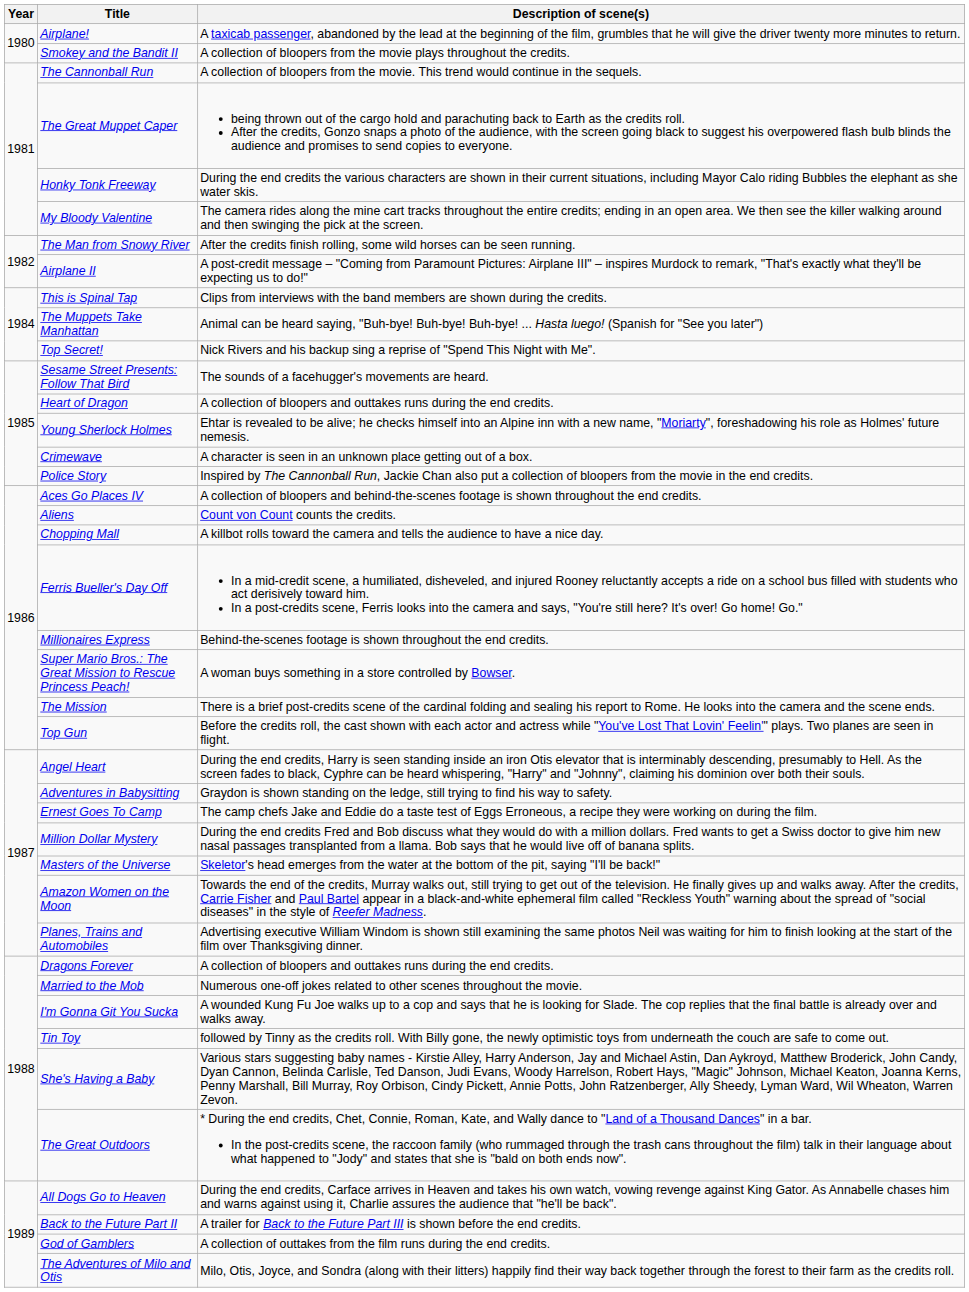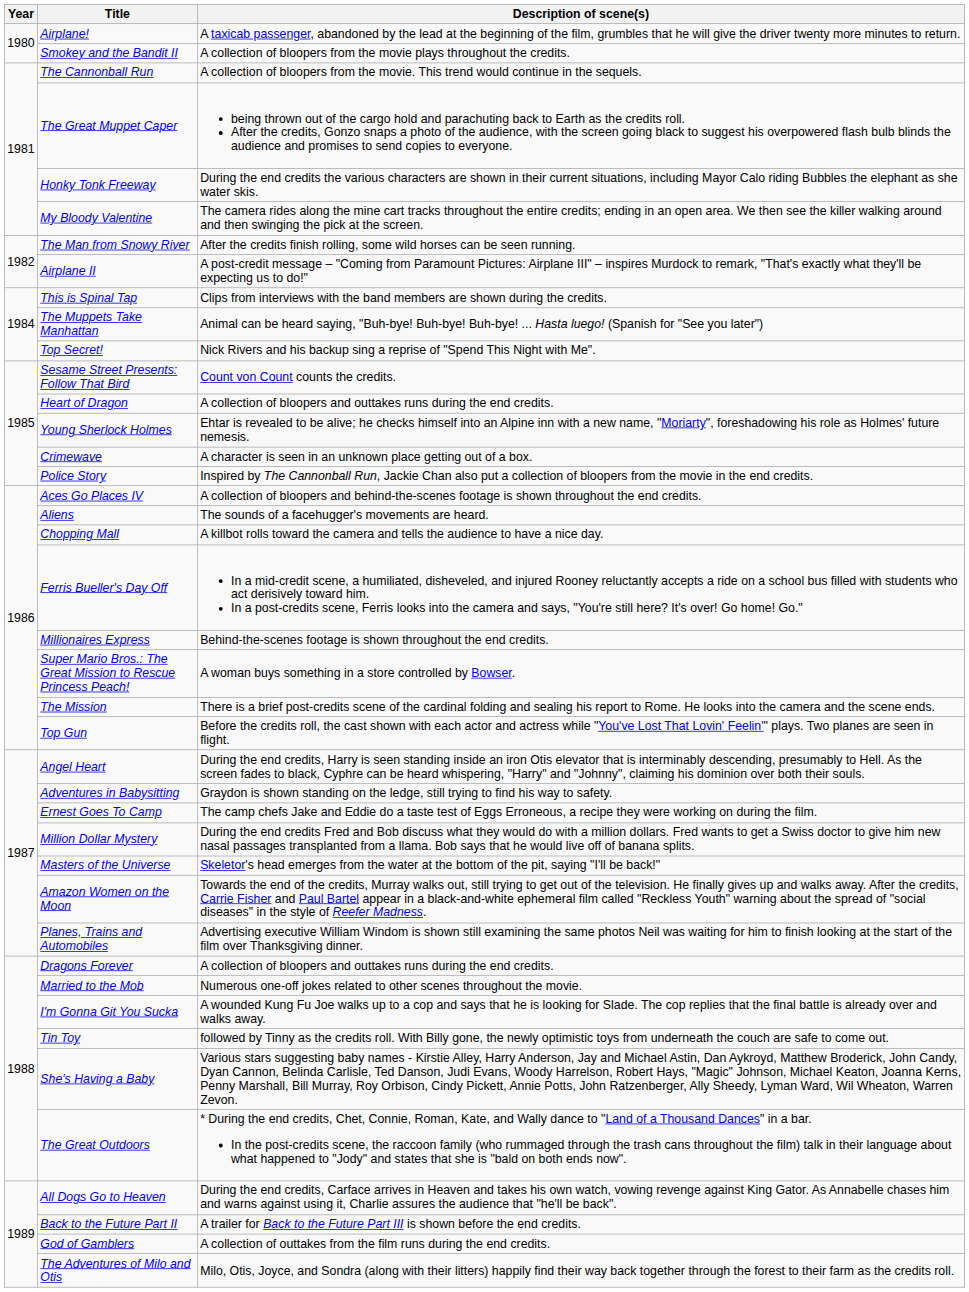 <table class="wikitable">
 <tr>
 <th>Year</th>
 <th>Title</th>
 <th>Description of scene(s)</th>
 </tr>
 <tr id="1980">
 <td rowspan="2">1980</td>
 <td><em><a href='#'>Airplane!</a></em></td>
 <td>A <a href='#'>taxicab passenger</a>, abandoned by the lead at the beginning of the film, grumbles that he will give the driver twenty more minutes to return.</td>
 </tr>
 <tr>
 <td><em><a href='#'>Smokey and the Bandit II</a></em></td>
 <td>A collection of bloopers from the movie plays throughout the credits.</td>
 </tr>
 <tr id="1981">
 <td rowspan="4">1981</td>
 <td><em><a href='#'>The Cannonball Run</a></em></td>
 <td>A collection of bloopers from the movie. This trend would continue in the sequels.</td>
 </tr>
 <tr>
 <td><em><a href='#'>The Great Muppet Caper</a></em></td>
 <td><br><ul><li>being thrown out of the cargo hold and parachuting back to Earth as the credits roll.</li><li>After the credits, Gonzo snaps a photo of the audience, with the screen going black to suggest his overpowered flash bulb blinds the audience and promises to send copies to everyone.</li></ul></td>
 </tr>
 <tr>
 <td><em><a href='#'>Honky Tonk Freeway</a></em></td>
 <td>During the end credits the various characters are shown in their current situations, including Mayor Calo riding Bubbles the elephant as she water skis.</td>
 </tr>
 <tr>
 <td><em><a href='#'>My Bloody Valentine</a></em></td>
 <td>The camera rides along the mine cart tracks throughout the entire credits; ending in an open area. We then see the killer walking around and then swinging the pick at the screen.</td>
 </tr>
 <tr id="1982">
 <td rowspan="2">1982</td>
 <td><em><a href='#'>The Man from Snowy River</a></em></td>
 <td>After the credits finish rolling, some wild horses can be seen running.</td>
 </tr>
 <tr>
 <td><em><a href='#'>Airplane II</a></em></td>
 <td>A post-credit message – "Coming from Paramount Pictures: Airplane III" – inspires Murdock to remark, "That's exactly what they'll be expecting us to do!"</td>
 </tr>
 <tr id="1984">
 <td rowspan="3">1984</td>
 <td><em><a href='#'>This is Spinal Tap</a></em></td>
 <td>Clips from interviews with the band members are shown during the credits.</td>
 </tr>
 <tr>
 <td><em><a href='#'>The Muppets Take Manhattan</a></em></td>
 <td>Animal can be heard saying, "Buh-bye! Buh-bye! Buh-bye! ... <em>Hasta luego!</em> (Spanish for "See you later")</td>
 </tr>
 <tr>
 <td><em><a href='#'>Top Secret!</a></em></td>
 <td>Nick Rivers and his backup sing a reprise of "Spend This Night with Me".</td>
 </tr>
 <tr id="1985">
 <td rowspan="5">1985</td>
 <td><em><a href='#'>Sesame Street Presents: Follow That Bird</a></em></td>
-<td>The sounds of a facehugger's movements are heard.</td>
+<td><a href='#'>Count von Count</a> counts the credits.</td>
 </tr>
 <tr>
 <td><em><a href='#'>Heart of Dragon</a></em></td>
 <td>A collection of bloopers and outtakes runs during the end credits.</td>
 </tr>
 <tr>
 <td><em><a href='#'>Young Sherlock Holmes</a></em></td>
 <td>Ehtar is revealed to be alive; he checks himself into an Alpine inn with a new name, "<a href='#'>Moriarty</a>", foreshadowing his role as Holmes' future nemesis.</td>
 </tr>
 <tr>
 <td><em><a href='#'>Crimewave</a></em></td>
 <td>A character is seen in an unknown place getting out of a box.</td>
 </tr>
 <tr>
 <td><em><a href='#'>Police Story</a></em></td>
 <td>Inspired by <em>The Cannonball Run</em>, Jackie Chan also put a collection of bloopers from the movie in the end credits.</td>
 </tr>
 <tr id="1986">
 <td rowspan="8">1986</td>
 <td><em><a href='#'>Aces Go Places IV</a></em></td>
 <td>A collection of bloopers and behind-the-scenes footage is shown throughout the end credits.</td>
 </tr>
 <tr>
 <td><em><a href='#'>Aliens</a></em></td>
-<td><a href='#'>Count von Count</a> counts the credits.</td>
+<td>The sounds of a facehugger's movements are heard.</td>
 </tr>
 <tr>
 <td><em><a href='#'>Chopping Mall</a></em></td>
 <td>A killbot rolls toward the camera and tells the audience to have a nice day.</td>
 </tr>
 <tr>
 <td><em><a href='#'>Ferris Bueller's Day Off</a></em></td>
 <td><br><ul><li>In a mid-credit scene, a humiliated, disheveled, and injured Rooney reluctantly accepts a ride on a school bus filled with students who act derisively toward him.</li><li>In a post-credits scene, Ferris looks into the camera and says, "You're still here? It's over! Go home! Go."</li></ul></td>
 </tr>
 <tr>
 <td><em><a href='#'>Millionaires Express</a></em></td>
 <td>Behind-the-scenes footage is shown throughout the end credits.</td>
 </tr>
 <tr>
 <td><em><a href='#'>Super Mario Bros.: The Great Mission to Rescue Princess Peach!</a></em></td>
 <td>A woman buys something in a store controlled by <a href='#'>Bowser</a>.</td>
 </tr>
 <tr>
 <td><em><a href='#'>The Mission</a></em></td>
 <td>There is a brief post-credits scene of the cardinal folding and sealing his report to Rome. He looks into the camera and the scene ends.</td>
 </tr>
 <tr>
 <td><em><a href='#'>Top Gun</a></em></td>
 <td>Before the credits roll, the cast shown with each actor and actress while "<a href='#'>You've Lost That Lovin' Feelin'</a>" plays. Two planes are seen in flight.</td>
 </tr>
 <tr id="1987">
 <td rowspan="7">1987</td>
 <td><em><a href='#'>Angel Heart</a></em></td>
 <td>During the end credits, Harry is seen standing inside an iron Otis elevator that is interminably descending, presumably to Hell. As the screen fades to black, Cyphre can be heard whispering, "Harry" and "Johnny", claiming his dominion over both their souls.</td>
 </tr>
 <tr>
 <td><em><a href='#'>Adventures in Babysitting</a></em></td>
 <td>Graydon is shown standing on the ledge, still trying to find his way to safety.</td>
 </tr>
 <tr>
 <td><em><a href='#'>Ernest Goes To Camp</a></em></td>
 <td>The camp chefs Jake and Eddie do a taste test of Eggs Erroneous, a recipe they were working on during the film.</td>
 </tr>
 <tr>
 <td><em><a href='#'>Million Dollar Mystery</a></em></td>
 <td>During the end credits Fred and Bob discuss what they would do with a million dollars. Fred wants to get a Swiss doctor to give him new nasal passages transplanted from a llama. Bob says that he would live off of banana splits.</td>
 </tr>
 <tr>
 <td><em><a href='#'>Masters of the Universe</a></em></td>
 <td><a href='#'>Skeletor</a>'s head emerges from the water at the bottom of the pit, saying "I'll be back!"</td>
 </tr>
 <tr>
 <td><em><a href='#'>Amazon Women on the Moon</a></em></td>
 <td>Towards the end of the credits, Murray walks out, still trying to get out of the television. He finally gives up and walks away. After the credits, <a href='#'>Carrie Fisher</a> and <a href='#'>Paul Bartel</a> appear in a black-and-white ephemeral film called "Reckless Youth" warning about the spread of "social diseases" in the style of <em><a href='#'>Reefer Madness</a></em>.</td>
 </tr>
 <tr>
 <td><em><a href='#'>Planes, Trains and Automobiles</a></em></td>
 <td>Advertising executive William Windom is shown still examining the same photos Neil was waiting for him to finish looking at the start of the film over Thanksgiving dinner.</td>
 </tr>
 <tr id="1988">
 <td rowspan="6">1988</td>
 <td><em><a href='#'>Dragons Forever</a></em></td>
 <td>A collection of bloopers and outtakes runs during the end credits.</td>
 </tr>
 <tr>
 <td><em><a href='#'>Married to the Mob</a></em></td>
 <td>Numerous one-off jokes related to other scenes throughout the movie.</td>
 </tr>
 <tr>
 <td><em><a href='#'>I'm Gonna Git You Sucka</a></em></td>
 <td>A wounded Kung Fu Joe walks up to a cop and says that he is looking for Slade. The cop replies that the final battle is already over and walks away.</td>
 </tr>
 <tr>
 <td><em><a href='#'>Tin Toy</a></em></td>
 <td>followed by Tinny as the credits roll. With Billy gone, the newly optimistic toys from underneath the couch are safe to come out.</td>
 </tr>
 <tr>
 <td><em><a href='#'>She's Having a Baby</a></em></td>
 <td>Various stars suggesting baby names - Kirstie Alley, Harry Anderson, Jay and Michael Astin, Dan Aykroyd, Matthew Broderick, John Candy, Dyan Cannon, Belinda Carlisle, Ted Danson, Judi Evans, Woody Harrelson, Robert Hays, "Magic" Johnson, Michael Keaton, Joanna Kerns, Penny Marshall, Bill Murray, Roy Orbison, Cindy Pickett, Annie Potts, John Ratzenberger, Ally Sheedy, Lyman Ward, Wil Wheaton, Warren Zevon.</td>
 </tr>
 <tr>
 <td><em><a href='#'>The Great Outdoors</a></em></td>
 <td>* During the end credits, Chet, Connie, Roman, Kate, and Wally dance to "<a href='#'>Land of a Thousand Dances</a>" in a bar.<br><ul><li>In the post-credits scene, the raccoon family (who rummaged through the trash cans throughout the film) talk in their language about what happened to "Jody" and states that she is "bald on both ends now".</li></ul></td>
 </tr>
 <tr id="1989">
 <td rowspan="4">1989</td>
 <td><em><a href='#'>All Dogs Go to Heaven</a></em></td>
 <td>During the end credits, Carface arrives in Heaven and takes his own watch, vowing revenge against King Gator. As Annabelle chases him and warns against using it, Charlie assures the audience that "he'll be back".</td>
 </tr>
 <tr>
 <td><em><a href='#'>Back to the Future Part II</a></em></td>
 <td>A trailer for <em><a href='#'>Back to the Future Part III</a></em> is shown before the end credits.</td>
 </tr>
 <tr>
 <td><em><a href='#'>God of Gamblers</a></em></td>
 <td>A collection of outtakes from the film runs during the end credits.</td>
 </tr>
 <tr>
 <td><em><a href='#'>The Adventures of Milo and Otis</a></em></td>
 <td>Milo, Otis, Joyce, and Sondra (along with their litters) happily find their way back together through the forest to their farm as the credits roll.</td>
 </tr>
 </table>
